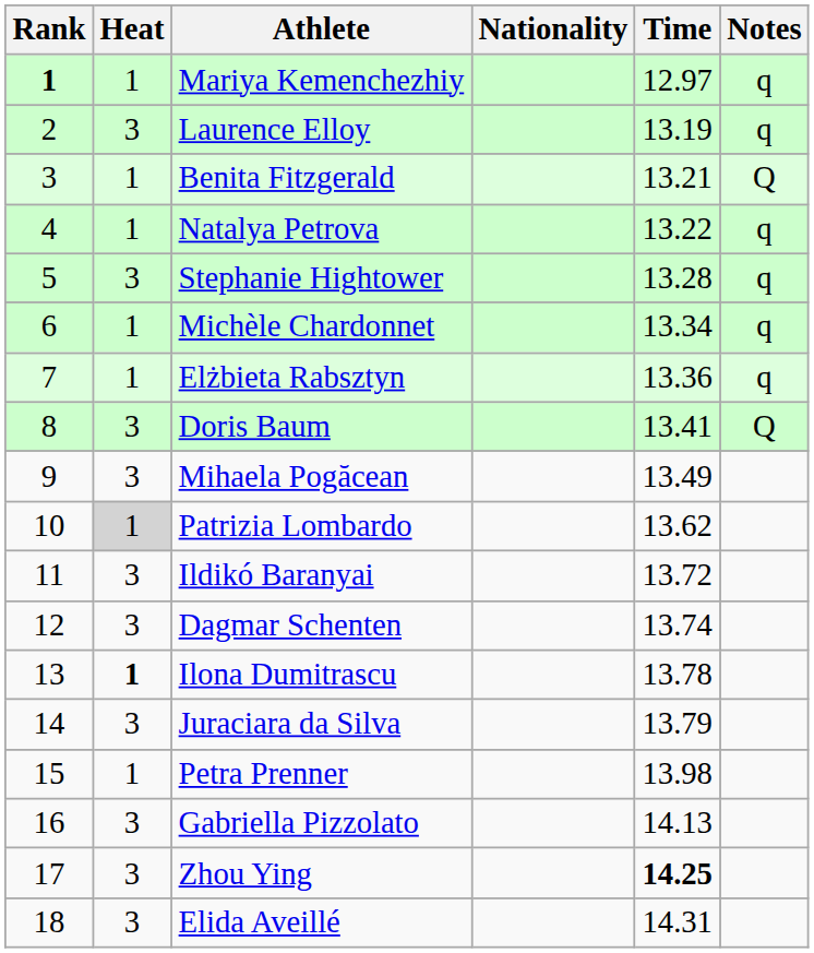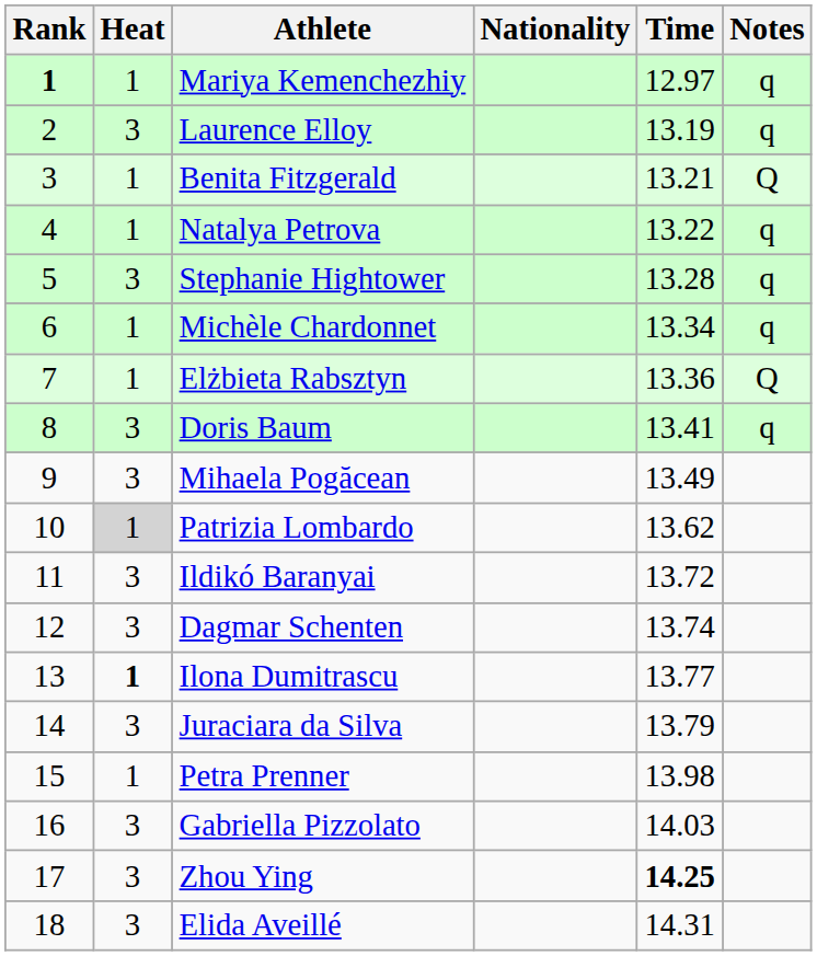 <table class="wikitable sortable" style="text-align:center">
 <tr>
 <th>Rank</th>
 <th>Heat</th>
 <th>Athlete</th>
 <th>Nationality</th>
 <th>Time</th>
 <th>Notes</th>
 </tr>
 <tr bgcolor=ccffcc>
 <td><strong>1</strong></td>
 <td>1</td>
 <td align=left><a href='#'>Mariya Kemenchezhiy</a></td>
 <td align=left></td>
 <td>12.97</td>
 <td>q</td>
 </tr>
 <tr bgcolor=ccffcc>
 <td>2</td>
 <td>3</td>
 <td align=left><a href='#'>Laurence Elloy</a></td>
 <td align=left></td>
 <td>13.19</td>
 <td>q</td>
 </tr>
 <tr bgcolor=ddffdd>
 <td>3</td>
 <td>1</td>
 <td align=left><a href='#'>Benita Fitzgerald</a></td>
 <td align=left></td>
 <td>13.21</td>
 <td>Q</td>
 </tr>
 <tr bgcolor=ccffcc>
 <td>4</td>
 <td>1</td>
 <td align=left><a href='#'>Natalya Petrova</a></td>
 <td align=left></td>
 <td>13.22</td>
 <td>q</td>
 </tr>
 <tr bgcolor=ccffcc>
 <td>5</td>
 <td>3</td>
 <td align=left><a href='#'>Stephanie Hightower</a></td>
 <td align=left></td>
 <td>13.28</td>
 <td>q</td>
 </tr>
 <tr bgcolor=ccffcc>
 <td>6</td>
 <td>1</td>
 <td align=left><a href='#'>Michèle Chardonnet</a></td>
 <td align=left></td>
 <td>13.34</td>
 <td>q</td>
 </tr>
 <tr bgcolor=ddffdd>
 <td>7</td>
 <td>1</td>
 <td align=left><a href='#'>Elżbieta Rabsztyn</a></td>
 <td align=left></td>
 <td>13.36</td>
-<td>q</td>
+<td>Q</td>
 </tr>
 <tr bgcolor=ccffcc>
 <td>8</td>
 <td>3</td>
 <td align=left><a href='#'>Doris Baum</a></td>
 <td align=left></td>
 <td>13.41</td>
-<td>Q</td>
+<td>q</td>
 </tr>
 <tr>
 <td>9</td>
 <td>3</td>
 <td align=left><a href='#'>Mihaela Pogăcean</a></td>
 <td align=left></td>
 <td>13.49</td>
 <td></td>
 </tr>
 <tr>
 <td>10</td>
 <td style="background: lightgrey;">1</td>
 <td align=left><a href='#'>Patrizia Lombardo</a></td>
 <td align=left></td>
 <td>13.62</td>
 <td></td>
 </tr>
 <tr>
 <td>11</td>
 <td>3</td>
 <td align=left><a href='#'>Ildikó Baranyai</a></td>
 <td align=left></td>
 <td>13.72</td>
 <td></td>
 </tr>
 <tr>
 <td>12</td>
 <td>3</td>
 <td align=left><a href='#'>Dagmar Schenten</a></td>
 <td align=left></td>
 <td>13.74</td>
 <td></td>
 </tr>
 <tr>
 <td>13</td>
 <td><strong>1</strong></td>
 <td align=left><a href='#'>Ilona Dumitrascu</a></td>
 <td align=left></td>
-<td>13.78</td>
+<td>13.77</td>
 <td></td>
 </tr>
 <tr>
 <td>14</td>
 <td>3</td>
 <td align=left><a href='#'>Juraciara da Silva</a></td>
 <td align=left></td>
 <td>13.79</td>
 <td></td>
 </tr>
 <tr>
 <td>15</td>
 <td>1</td>
 <td align=left><a href='#'>Petra Prenner</a></td>
 <td align=left></td>
 <td>13.98</td>
 <td></td>
 </tr>
 <tr>
 <td>16</td>
 <td>3</td>
 <td align=left><a href='#'>Gabriella Pizzolato</a></td>
 <td align=left></td>
-<td>14.13</td>
+<td>14.03</td>
 <td></td>
 </tr>
 <tr>
 <td>17</td>
 <td>3</td>
 <td align=left><a href='#'>Zhou Ying</a></td>
 <td align=left></td>
 <td><strong>14.25</strong></td>
 <td></td>
 </tr>
 <tr>
 <td>18</td>
 <td>3</td>
 <td align=left><a href='#'>Elida Aveillé</a></td>
 <td align=left></td>
 <td>14.31</td>
 <td></td>
 </tr>
 </table>
